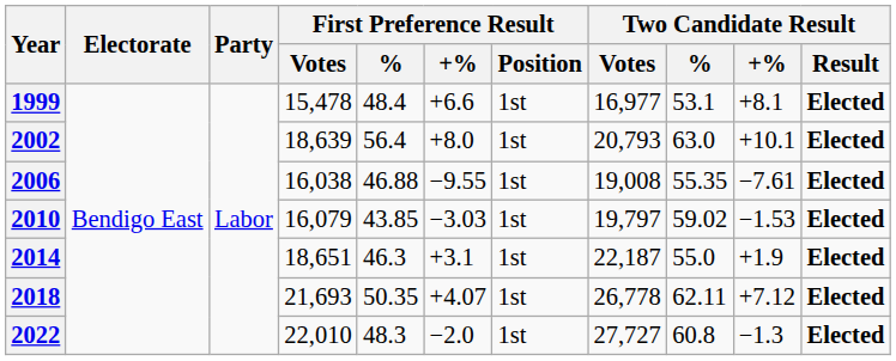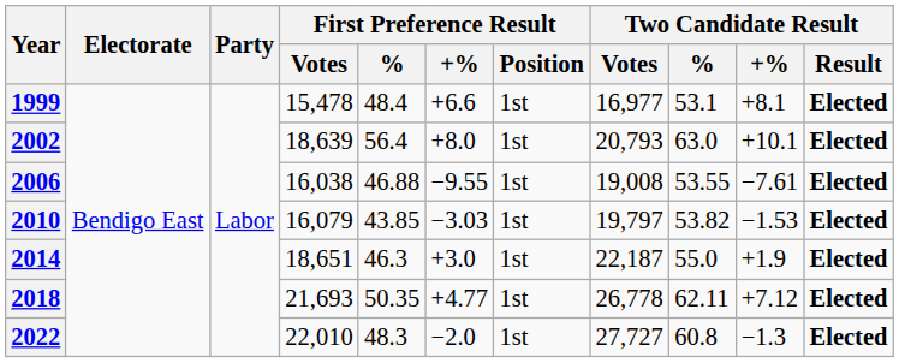 <table class="wikitable">
 <tr>
 <th rowspan="2">Year</th>
 <th rowspan="2">Electorate</th>
 <th rowspan="2">Party</th>
 <th colspan="4">First Preference Result</th>
 <th colspan="4">Two Candidate Result</th>
 </tr>
 <tr>
 <th>Votes</th>
 <th>%</th>
 <th>+%</th>
 <th>Position</th>
 <th>Votes</th>
 <th>%</th>
 <th>+%</th>
 <th>Result</th>
 </tr>
 <tr>
 <th><a href='#'>1999</a></th>
 <td rowspan="7"><a href='#'>Bendigo East</a></td>
 <td rowspan="7"><a href='#'>Labor</a></td>
 <td>15,478</td>
 <td>48.4</td>
 <td>+6.6</td>
 <td>1st</td>
 <td>16,977</td>
 <td>53.1</td>
 <td>+8.1</td>
 <td><strong>Elected</strong></td>
 </tr>
 <tr>
 <th><a href='#'>2002</a></th>
 <td>18,639</td>
 <td>56.4</td>
 <td>+8.0</td>
 <td>1st</td>
 <td>20,793</td>
 <td>63.0</td>
 <td>+10.1</td>
 <td><strong>Elected</strong></td>
 </tr>
 <tr>
 <th><a href='#'>2006</a></th>
 <td>16,038</td>
 <td>46.88</td>
 <td>−9.55</td>
 <td>1st</td>
 <td>19,008</td>
-<td>55.35</td>
+<td>53.55</td>
 <td>−7.61</td>
 <td><strong>Elected</strong></td>
 </tr>
 <tr>
 <th><a href='#'>2010</a></th>
 <td>16,079</td>
 <td>43.85</td>
 <td>−3.03</td>
 <td>1st</td>
 <td>19,797</td>
-<td>59.02</td>
+<td>53.82</td>
 <td>−1.53</td>
 <td><strong>Elected</strong></td>
 </tr>
 <tr>
 <th><a href='#'>2014</a></th>
 <td>18,651</td>
 <td>46.3</td>
-<td>+3.1</td>
+<td>+3.0</td>
 <td>1st</td>
 <td>22,187</td>
 <td>55.0</td>
 <td>+1.9</td>
 <td><strong>Elected</strong></td>
 </tr>
 <tr>
 <th><a href='#'>2018</a></th>
 <td>21,693</td>
 <td>50.35</td>
-<td>+4.07</td>
+<td>+4.77</td>
 <td>1st</td>
 <td>26,778</td>
 <td>62.11</td>
 <td>+7.12</td>
 <td><strong>Elected</strong></td>
 </tr>
 <tr>
 <th><a href='#'>2022</a></th>
 <td>22,010</td>
 <td>48.3</td>
 <td>−2.0</td>
 <td>1st</td>
 <td>27,727</td>
 <td>60.8</td>
 <td>−1.3</td>
 <td><strong>Elected</strong></td>
 </tr>
 </table>
